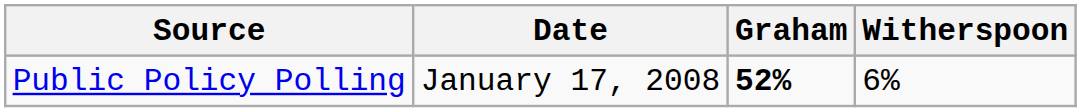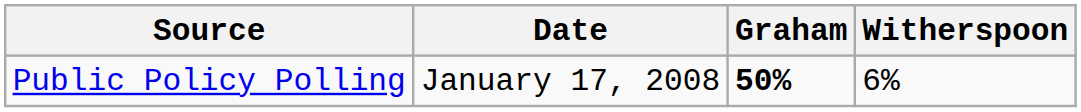 <table class="wikitable sortable">
 <tr>
 <th>Source</th>
 <th>Date</th>
 <th>Graham</th>
 <th>Witherspoon</th>
 </tr>
 <tr>
 <td><a href='#'>Public Policy Polling</a></td>
 <td>January 17, 2008</td>
-<td><strong>52%</strong></td>
+<td><strong>50%</strong></td>
 <td>6%</td>
 </tr>
 </table>
